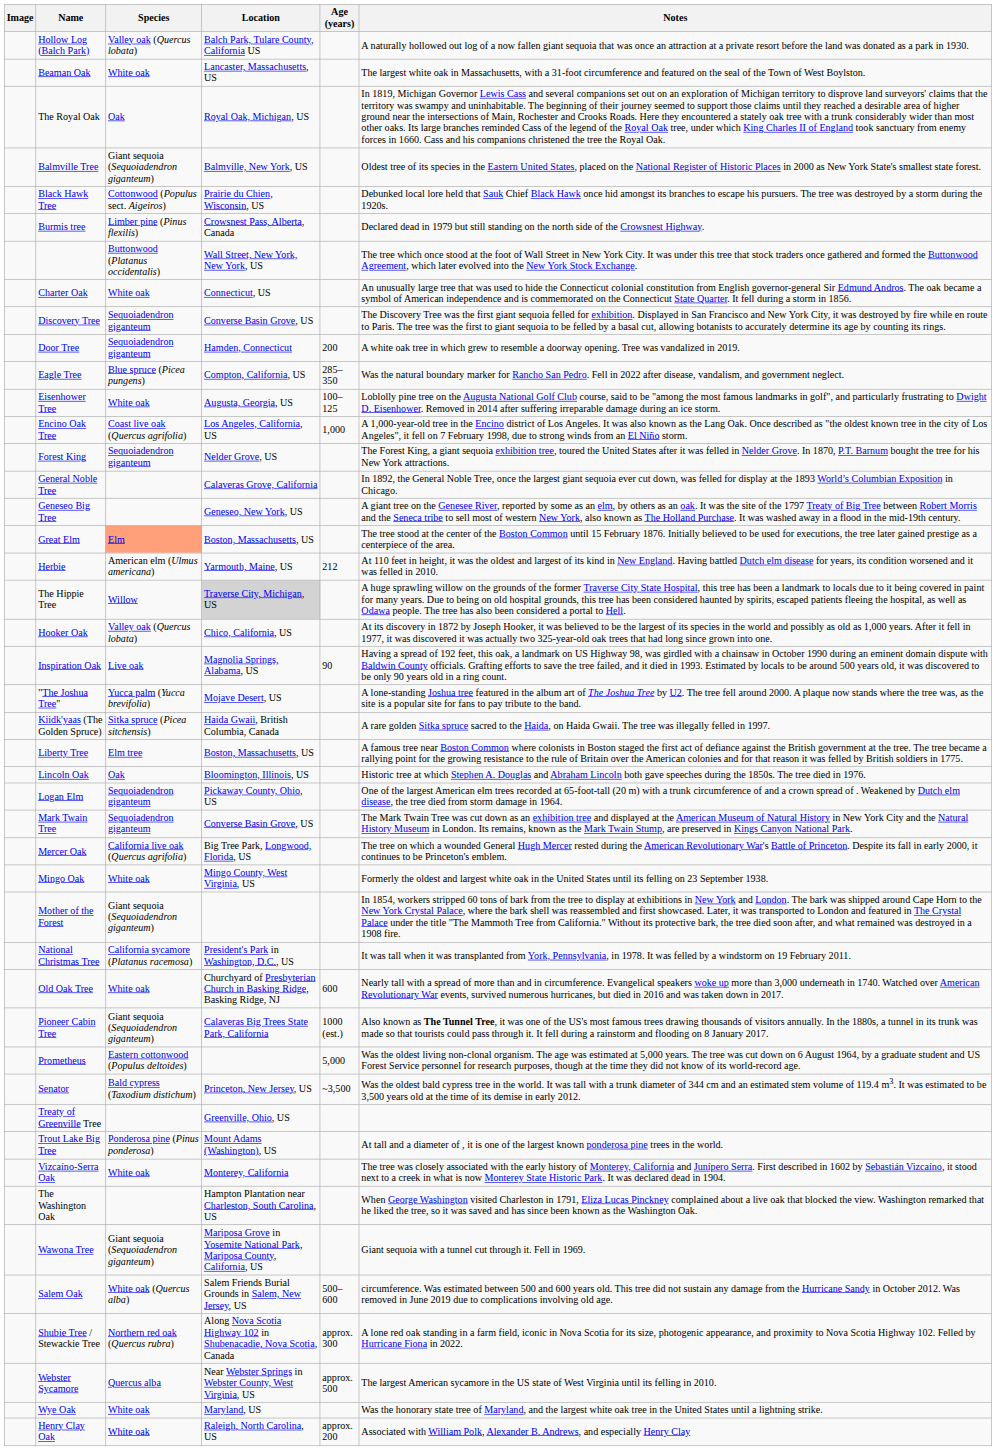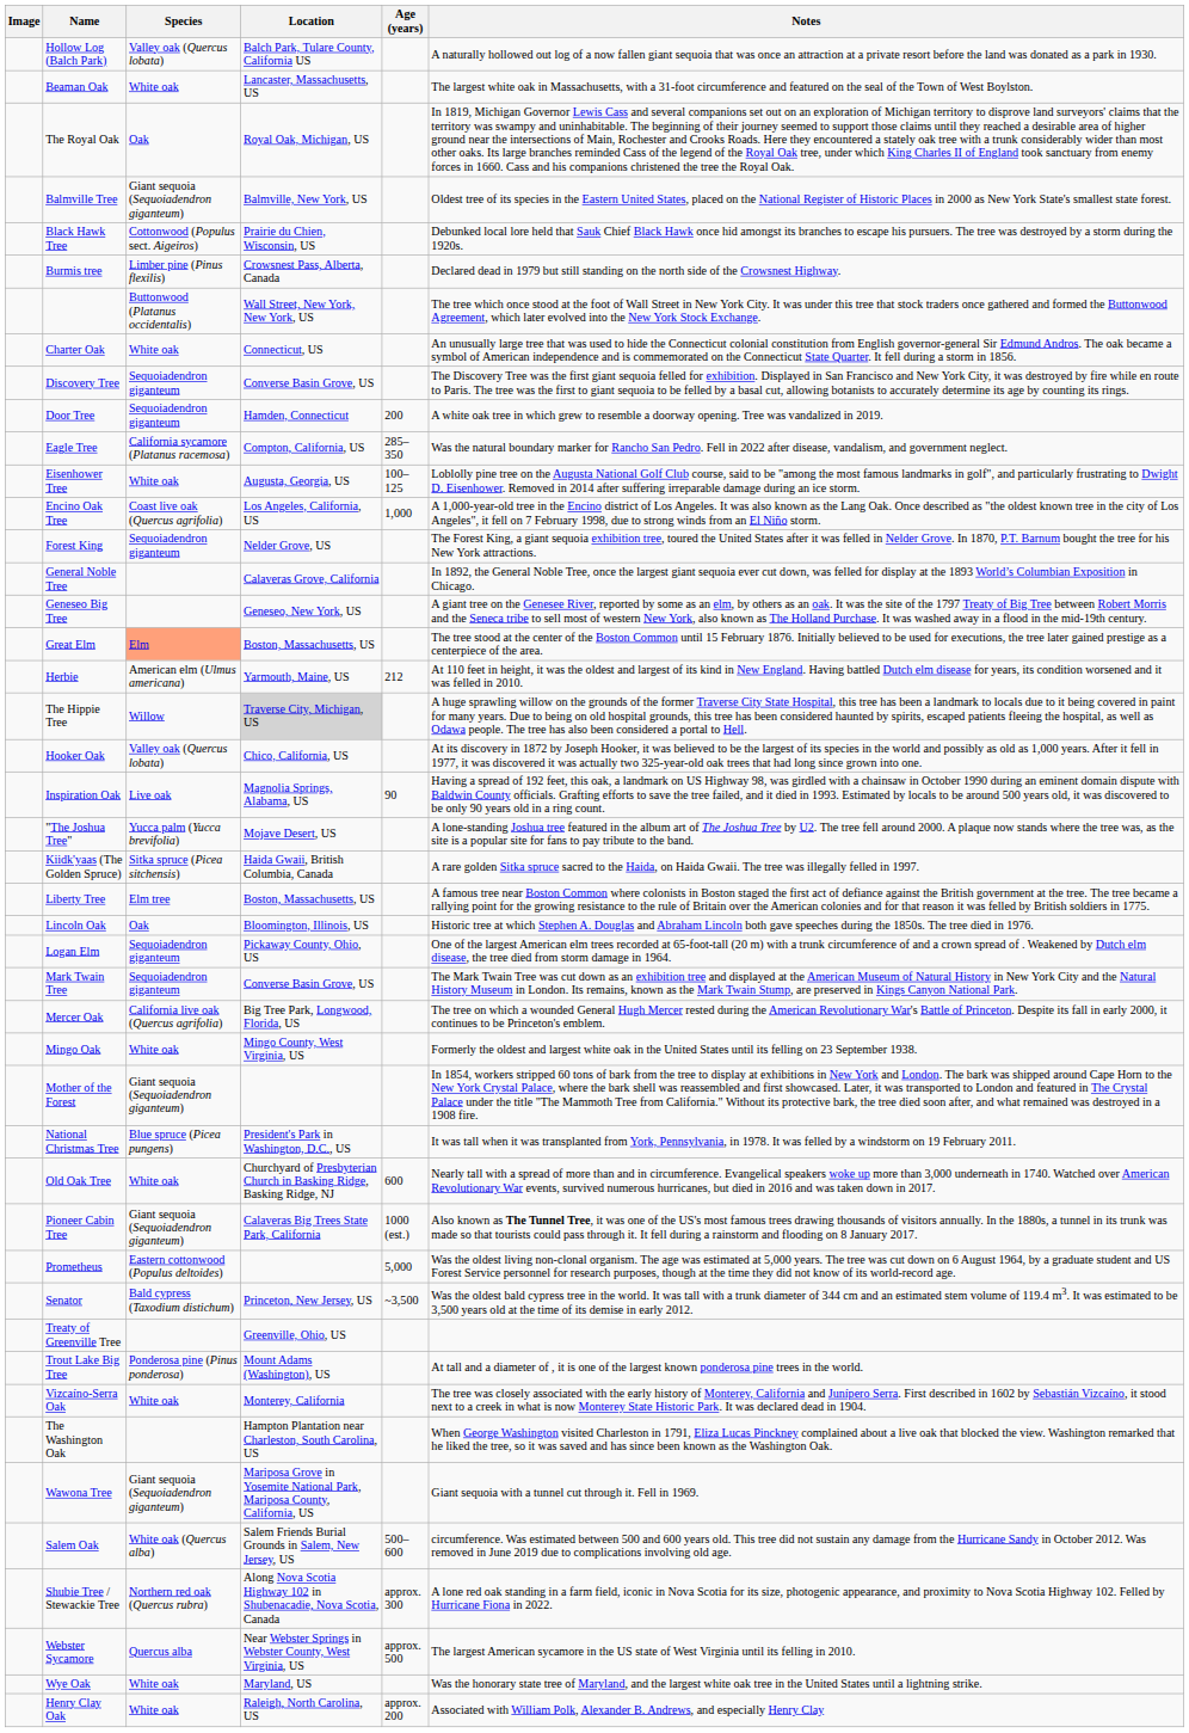 <table class="wikitable">
 <tr>
 <th>Image</th>
 <th>Name</th>
 <th>Species</th>
 <th>Location</th>
 <th>Age (years)</th>
 <th>Notes</th>
 </tr>
 <tr>
 <td></td>
 <td><a href='#'>Hollow Log (Balch Park)</a></td>
 <td><a href='#'>Valley oak</a> (<em>Quercus lobata</em>)</td>
 <td><a href='#'>Balch Park, Tulare County, California</a> US<br><small></small></td>
 <td></td>
 <td>A naturally hollowed out log of a now fallen giant sequoia that was once an attraction at a private resort before the land was donated as a park in 1930.</td>
 </tr>
 <tr>
 <td></td>
 <td><a href='#'>Beaman Oak</a></td>
 <td><a href='#'>White oak</a></td>
 <td><a href='#'>Lancaster, Massachusetts</a>, US</td>
 <td></td>
 <td>The largest white oak in Massachusetts, with a 31-foot circumference and featured on the seal of the Town of West Boylston.</td>
 </tr>
 <tr>
 <td></td>
 <td>The Royal Oak</td>
 <td><a href='#'>Oak</a></td>
 <td><a href='#'>Royal Oak, Michigan</a>, US</td>
 <td></td>
 <td>In 1819, Michigan Governor <a href='#'>Lewis Cass</a> and several companions set out on an exploration of Michigan territory to disprove land surveyors' claims that the territory was swampy and uninhabitable. The beginning of their journey seemed to support those claims until they reached a desirable area of higher ground near the intersections of Main, Rochester and Crooks Roads. Here they encountered a stately oak tree with a trunk considerably wider than most other oaks. Its large branches reminded Cass of the legend of the <a href='#'>Royal Oak</a> tree, under which <a href='#'>King Charles II of England</a> took sanctuary from enemy forces in 1660. Cass and his companions christened the tree the Royal Oak.</td>
 </tr>
 <tr>
 <td></td>
 <td><a href='#'>Balmville Tree</a></td>
 <td>Giant sequoia (<em>Sequoiadendron giganteum</em>)</td>
 <td><a href='#'>Balmville, New York</a>, US</td>
 <td></td>
 <td>Oldest tree of its species in the <a href='#'>Eastern United States</a>, placed on the <a href='#'>National Register of Historic Places</a> in 2000 as New York State's smallest state forest.</td>
 </tr>
 <tr>
 <td></td>
 <td><a href='#'>Black Hawk Tree</a></td>
 <td><a href='#'>Cottonwood</a> (<em>Populus</em> sect. <em>Aigeiros</em>)</td>
 <td><a href='#'>Prairie du Chien, Wisconsin</a>, US</td>
 <td></td>
 <td>Debunked local lore held that <a href='#'>Sauk</a> Chief <a href='#'>Black Hawk</a> once hid amongst its branches to escape his pursuers. The tree was destroyed by a storm during the 1920s.</td>
 </tr>
 <tr>
 <td></td>
 <td><a href='#'>Burmis tree</a></td>
 <td><a href='#'>Limber pine</a> (<em>Pinus flexilis</em>)</td>
 <td><a href='#'>Crowsnest Pass, Alberta</a>, Canada</td>
 <td></td>
 <td>Declared dead in 1979 but still standing on the north side of the <a href='#'>Crowsnest Highway</a>.</td>
 </tr>
 <tr>
 <td></td>
 <td></td>
 <td><a href='#'>Buttonwood</a> (<em>Platanus occidentalis</em>)</td>
 <td><a href='#'>Wall Street, New York, New York</a>, US</td>
 <td></td>
 <td>The tree which once stood at the foot of Wall Street in New York City. It was under this tree that stock traders once gathered and formed the <a href='#'>Buttonwood Agreement</a>, which later evolved into the <a href='#'>New York Stock Exchange</a>.</td>
 </tr>
 <tr>
 <td></td>
 <td><a href='#'>Charter Oak</a></td>
 <td><a href='#'>White oak</a></td>
 <td><a href='#'>Connecticut</a>, US </td>
 <td></td>
 <td>An unusually large tree that was used to hide the Connecticut colonial constitution from English governor-general Sir <a href='#'>Edmund Andros</a>. The oak became a symbol of American independence and is commemorated on the Connecticut <a href='#'>State Quarter</a>. It fell during a storm in 1856.</td>
 </tr>
 <tr>
 <td></td>
 <td><a href='#'>Discovery Tree</a></td>
 <td><a href='#'>Sequoiadendron giganteum</a></td>
 <td><a href='#'>Converse Basin Grove</a>, US</td>
 <td></td>
 <td>The Discovery Tree was the first giant sequoia felled for <a href='#'>exhibition</a>. Displayed in San Francisco and New York City, it was destroyed by fire while en route to Paris. The tree was the first to giant sequoia to be felled by a basal cut, allowing botanists to accurately determine its age by counting its rings.</td>
 </tr>
 <tr>
 <td></td>
 <td><a href='#'>Door Tree</a></td>
 <td><a href='#'>Sequoiadendron giganteum</a></td>
 <td><a href='#'>Hamden, Connecticut</a> <br><small> </small></td>
 <td>200</td>
 <td>A white oak tree in which grew to resemble a doorway opening. Tree was vandalized in 2019.</td>
 </tr>
 <tr>
 <td></td>
 <td><a href='#'>Eagle Tree</a></td>
-<td><a href='#'>Blue spruce</a> (<em>Picea pungens</em>)</td>
+<td><a href='#'>California sycamore</a> (<em>Platanus racemosa</em>)</td>
 <td><a href='#'>Compton, California</a>, US</td>
 <td>285–350</td>
 <td>Was the natural boundary marker for <a href='#'>Rancho San Pedro</a>. Fell in 2022 after disease, vandalism, and government neglect.</td>
 </tr>
 <tr>
 <td></td>
 <td><a href='#'>Eisenhower Tree</a></td>
 <td><a href='#'>White oak</a></td>
 <td><a href='#'>Augusta, Georgia</a>, US</td>
 <td>100–125</td>
 <td>Loblolly pine tree on the <a href='#'>Augusta National Golf Club</a> course, said to be "among the most famous landmarks in golf", and particularly frustrating to <a href='#'>Dwight D. Eisenhower</a>. Removed in 2014 after suffering irreparable damage during an ice storm.</td>
 </tr>
 <tr>
 <td></td>
 <td><a href='#'>Encino Oak Tree</a></td>
 <td><a href='#'>Coast live oak</a> (<em>Quercus agrifolia</em>)</td>
 <td><a href='#'>Los Angeles, California</a>, US</td>
 <td>1,000</td>
 <td>A 1,000-year-old tree in the <a href='#'>Encino</a> district of Los Angeles. It was also known as the Lang Oak. Once described as "the oldest known tree in the city of Los Angeles", it fell on 7 February 1998, due to strong winds from an <a href='#'>El Niño</a> storm.</td>
 </tr>
 <tr>
 <td></td>
 <td><a href='#'>Forest King</a></td>
 <td><a href='#'>Sequoiadendron giganteum</a></td>
 <td><a href='#'>Nelder Grove</a>, US</td>
 <td></td>
 <td>The Forest King, a giant sequoia <a href='#'>exhibition tree</a>, toured the United States after it was felled in <a href='#'>Nelder Grove</a>. In 1870, <a href='#'>P.T. Barnum</a> bought the tree for his New York attractions.</td>
 </tr>
 <tr>
 <td></td>
 <td><a href='#'>General Noble Tree</a></td>
 <td></td>
 <td><a href='#'>Calaveras Grove, California</a> <br><small> </small></td>
 <td></td>
 <td>In 1892, the General Noble Tree, once the largest giant sequoia ever cut down, was felled for display at the 1893 <a href='#'>World’s Columbian Exposition</a> in Chicago.</td>
 </tr>
 <tr>
 <td></td>
 <td><a href='#'>Geneseo Big Tree</a></td>
 <td></td>
 <td><a href='#'>Geneseo, New York</a>, US</td>
 <td></td>
 <td>A giant tree on the <a href='#'>Genesee River</a>, reported by some as an <a href='#'>elm</a>, by others as an <a href='#'>oak</a>. It was the site of the 1797 <a href='#'>Treaty of Big Tree</a> between <a href='#'>Robert Morris</a> and the <a href='#'>Seneca tribe</a> to sell most of western <a href='#'>New York</a>, also known as <a href='#'>The Holland Purchase</a>. It was washed away in a flood in the mid-19th century.</td>
 </tr>
 <tr>
 <td></td>
 <td><a href='#'>Great Elm</a></td>
 <td style="background: lightsalmon;"><a href='#'>Elm</a></td>
 <td><a href='#'>Boston, Massachusetts</a>, US</td>
 <td></td>
 <td>The tree stood at the center of the <a href='#'>Boston Common</a> until 15 February 1876. Initially believed to be used for executions, the tree later gained prestige as a centerpiece of the area.</td>
 </tr>
 <tr>
 <td></td>
 <td><a href='#'>Herbie</a></td>
 <td>American elm (<em>Ulmus americana</em>)</td>
 <td><a href='#'>Yarmouth, Maine</a>, US</td>
 <td>212</td>
 <td>At 110 feet in height, it was the oldest and largest of its kind in <a href='#'>New England</a>. Having battled <a href='#'>Dutch elm disease</a> for years, its condition worsened and it was felled in 2010.</td>
 </tr>
 <tr>
 <td></td>
 <td>The Hippie Tree</td>
 <td><a href='#'>Willow</a></td>
 <td style="background: lightgrey;"><a href='#'>Traverse City, Michigan</a>, US</td>
 <td></td>
 <td>A huge sprawling willow on the grounds of the former <a href='#'>Traverse City State Hospital</a>, this tree has been a landmark to locals due to it being covered in paint for many years. Due to being on old hospital grounds, this tree has been considered haunted by spirits, escaped patients fleeing the hospital, as well as <a href='#'>Odawa</a> people. The tree has also been considered a portal to <a href='#'>Hell</a>.</td>
 </tr>
 <tr>
 <td></td>
 <td><a href='#'>Hooker Oak</a></td>
 <td><a href='#'>Valley oak</a> (<em>Quercus lobata</em>)</td>
 <td><a href='#'>Chico, California</a>, US</td>
 <td></td>
 <td>At its discovery in 1872 by Joseph Hooker, it was believed to be the largest of its species in the world and possibly as old as 1,000 years. After it fell in 1977, it was discovered it was actually two 325-year-old oak trees that had long since grown into one.</td>
 </tr>
 <tr>
 <td></td>
 <td><a href='#'>Inspiration Oak</a></td>
 <td><a href='#'>Live oak</a></td>
 <td><a href='#'>Magnolia Springs, Alabama</a>, US</td>
 <td>90</td>
 <td>Having a spread of 192 feet, this oak, a landmark on US Highway 98, was girdled with a chainsaw in October 1990 during an eminent domain dispute with <a href='#'>Baldwin County</a> officials. Grafting efforts to save the tree failed, and it died in 1993. Estimated by locals to be around 500 years old, it was discovered to be only 90 years old in a ring count.</td>
 </tr>
 <tr>
 <td></td>
 <td>"<a href='#'>The Joshua Tree</a>"</td>
 <td><a href='#'>Yucca palm</a> (<em>Yucca brevifolia</em>)</td>
 <td><a href='#'>Mojave Desert</a>, US</td>
 <td></td>
 <td>A lone-standing <a href='#'>Joshua tree</a> featured in the album art of <em><a href='#'>The Joshua Tree</a></em> by <a href='#'>U2</a>. The tree fell around 2000. A plaque now stands where the tree was, as the site is a popular site for fans to pay tribute to the band.</td>
 </tr>
 <tr>
 <td></td>
 <td><a href='#'>Kiidk'yaas</a> (The Golden Spruce)</td>
 <td><a href='#'>Sitka spruce</a> (<em>Picea sitchensis</em>)</td>
 <td><a href='#'>Haida Gwaii</a>, British Columbia, Canada</td>
 <td></td>
 <td>A rare golden <a href='#'>Sitka spruce</a> sacred to the <a href='#'>Haida</a>, on Haida Gwaii. The tree was illegally felled in 1997.</td>
 </tr>
 <tr>
 <td></td>
 <td><a href='#'>Liberty Tree</a></td>
 <td><a href='#'>Elm tree</a></td>
 <td><a href='#'>Boston, Massachusetts</a>, US</td>
 <td></td>
 <td>A famous tree near <a href='#'>Boston Common</a> where colonists in Boston staged the first act of defiance against the British government at the tree. The tree became a rallying point for the growing resistance to the rule of Britain over the American colonies and for that reason it was felled by British soldiers in 1775.</td>
 </tr>
 <tr>
 <td></td>
 <td><a href='#'>Lincoln Oak</a></td>
 <td><a href='#'>Oak</a></td>
 <td><a href='#'>Bloomington, Illinois</a>, US</td>
 <td></td>
 <td>Historic tree at which <a href='#'>Stephen A. Douglas</a> and <a href='#'>Abraham Lincoln</a> both gave speeches during the 1850s. The tree died in 1976.</td>
 </tr>
 <tr>
 <td></td>
 <td><a href='#'>Logan Elm</a></td>
 <td><a href='#'>Sequoiadendron giganteum</a></td>
 <td><a href='#'>Pickaway County, Ohio</a>, US</td>
 <td></td>
 <td>One of the largest American elm trees recorded at 65-foot-tall (20 m) with a trunk circumference of  and a crown spread of . Weakened by <a href='#'>Dutch elm disease</a>, the tree died from storm damage in 1964.</td>
 </tr>
 <tr>
 <td></td>
 <td><a href='#'>Mark Twain Tree</a></td>
 <td><a href='#'>Sequoiadendron giganteum</a></td>
 <td><a href='#'>Converse Basin Grove</a>, US</td>
 <td></td>
 <td>The Mark Twain Tree was cut down as an <a href='#'>exhibition tree</a> and displayed at the <a href='#'>American Museum of Natural History</a> in New York City and the <a href='#'>Natural History Museum</a> in London. Its remains, known as the <a href='#'>Mark Twain Stump</a>, are preserved in <a href='#'>Kings Canyon National Park</a>.</td>
 </tr>
 <tr>
 <td></td>
 <td><a href='#'>Mercer Oak</a></td>
 <td><a href='#'>California live oak</a> (<em>Quercus agrifolia</em>)</td>
 <td>Big Tree Park, <a href='#'>Longwood, Florida</a>, US</td>
 <td></td>
 <td>The tree on which a wounded General <a href='#'>Hugh Mercer</a> rested during the <a href='#'>American Revolutionary War</a>'s <a href='#'>Battle of Princeton</a>. Despite its fall in early 2000, it continues to be Princeton's emblem.</td>
 </tr>
 <tr>
 <td></td>
 <td><a href='#'>Mingo Oak</a></td>
 <td><a href='#'>White oak</a></td>
 <td><a href='#'>Mingo County, West Virginia</a>, US</td>
 <td></td>
 <td>Formerly the oldest and largest white oak in the United States until its felling on 23 September 1938.</td>
 </tr>
 <tr>
 <td></td>
 <td><a href='#'>Mother of the Forest</a></td>
 <td>Giant sequoia (<em>Sequoiadendron giganteum</em>)</td>
 <td></td>
 <td></td>
 <td>In 1854, workers stripped 60 tons of bark from the tree to display at exhibitions in <a href='#'>New York</a> and <a href='#'>London</a>. The bark was shipped around Cape Horn to the <a href='#'>New York Crystal Palace</a>, where the bark shell was reassembled and first showcased. Later, it was transported to London and featured in <a href='#'>The Crystal Palace</a> under the title "The Mammoth Tree from California." Without its protective bark, the tree died soon after, and what remained was destroyed in a 1908 fire.</td>
 </tr>
 <tr>
 <td></td>
 <td><a href='#'>National Christmas Tree</a></td>
-<td><a href='#'>California sycamore</a> (<em>Platanus racemosa</em>)</td>
+<td><a href='#'>Blue spruce</a> (<em>Picea pungens</em>)</td>
 <td><a href='#'>President's Park</a> in <a href='#'>Washington, D.C.</a>, US</td>
 <td></td>
 <td>It was  tall when it was transplanted from <a href='#'>York, Pennsylvania</a>, in 1978. It was felled by a windstorm on 19 February 2011.</td>
 </tr>
 <tr>
 <td></td>
 <td><a href='#'>Old Oak Tree</a></td>
 <td><a href='#'>White oak</a></td>
 <td>Churchyard of <a href='#'>Presbyterian Church in Basking Ridge</a>, Basking Ridge, NJ</td>
 <td>600</td>
 <td>Nearly  tall with a spread of more than  and  in circumference. Evangelical speakers <a href='#'>woke up</a> more than 3,000 underneath in 1740. Watched over <a href='#'>American Revolutionary War</a> events, survived numerous hurricanes, but died in 2016 and was taken down in 2017.</td>
 </tr>
 <tr>
 <td></td>
 <td><a href='#'>Pioneer Cabin Tree</a></td>
 <td>Giant sequoia (<em>Sequoiadendron giganteum</em>)</td>
 <td><a href='#'>Calaveras Big Trees State Park, California</a></td>
 <td>1000 (est.)</td>
 <td>Also known as <strong>The Tunnel Tree</strong>, it was one of the US's most famous trees drawing thousands of visitors annually. In the 1880s, a tunnel in its trunk was made so that tourists could pass through it. It fell during a rainstorm and flooding on 8 January 2017.</td>
 </tr>
 <tr>
 <td></td>
 <td><a href='#'>Prometheus</a></td>
 <td><a href='#'>Eastern cottonwood</a> (<em>Populus deltoides</em>)</td>
 <td></td>
 <td>5,000</td>
 <td>Was the oldest living non-clonal organism. The age was estimated at 5,000 years. The tree was cut down on 6 August 1964, by a graduate student and US Forest Service personnel for research purposes, though at the time they did not know of its world-record age.</td>
 </tr>
 <tr>
 <td></td>
 <td><a href='#'>Senator</a></td>
 <td><a href='#'>Bald cypress</a> (<em>Taxodium distichum</em>)</td>
 <td><a href='#'>Princeton, New Jersey</a>, US</td>
 <td>~3,500</td>
 <td>Was the oldest bald cypress tree in the world. It was  tall with a trunk diameter of 344 cm and an estimated stem volume of 119.4 m<sup>3</sup>. It was estimated to be 3,500 years old at the time of its demise in early 2012.</td>
 </tr>
 <tr>
 <td></td>
 <td><a href='#'>Treaty of Greenville</a> Tree</td>
 <td></td>
 <td><a href='#'>Greenville, Ohio</a>, US</td>
 <td></td>
 <td></td>
 </tr>
 <tr>
 <td></td>
 <td><a href='#'>Trout Lake Big Tree</a></td>
 <td><a href='#'>Ponderosa pine</a> (<em>Pinus ponderosa</em>)</td>
 <td><a href='#'>Mount Adams (Washington)</a>, US </td>
 <td></td>
 <td>At  tall and a diameter of , it is one of the largest known <a href='#'>ponderosa pine</a> trees in the world.</td>
 </tr>
 <tr>
 <td></td>
 <td><a href='#'>Vizcaíno-Serra Oak</a></td>
 <td><a href='#'>White oak</a></td>
 <td><a href='#'>Monterey, California</a></td>
 <td></td>
 <td>The tree was closely associated with the early history of <a href='#'>Monterey, California</a> and <a href='#'>Junípero Serra</a>. First described in 1602 by <a href='#'>Sebastián Vizcaíno</a>, it stood next to a creek in what is now <a href='#'>Monterey State Historic Park</a>. It was declared dead in 1904.</td>
 </tr>
 <tr>
 <td></td>
 <td>The Washington Oak</td>
 <td></td>
 <td>Hampton Plantation near <a href='#'>Charleston, South Carolina</a>, US</td>
 <td></td>
 <td>When <a href='#'>George Washington</a> visited Charleston in 1791, <a href='#'>Eliza Lucas Pinckney</a> complained about a live oak that blocked the view. Washington remarked that he liked the tree, so it was saved and has since been known as the Washington Oak.</td>
 </tr>
 <tr>
 <td></td>
 <td><a href='#'>Wawona Tree</a></td>
 <td>Giant sequoia (<em>Sequoiadendron giganteum</em>)</td>
 <td><a href='#'>Mariposa Grove</a> in <a href='#'>Yosemite National Park</a>, <a href='#'>Mariposa County</a>, <a href='#'>California</a>, US</td>
 <td></td>
 <td>Giant sequoia with a tunnel cut through it. Fell in 1969.</td>
 </tr>
 <tr>
 <td></td>
 <td><a href='#'>Salem Oak</a></td>
 <td><a href='#'>White oak</a> (<em>Quercus alba</em>)</td>
 <td>Salem Friends Burial Grounds in <a href='#'>Salem, New Jersey</a>, US</td>
 <td>500–600</td>
 <td> circumference. Was estimated between 500 and 600 years old. This tree did not sustain any damage from the <a href='#'>Hurricane Sandy</a> in October 2012. Was removed in June 2019 due to complications involving old age.</td>
 </tr>
 <tr>
 <td></td>
 <td><a href='#'>Shubie Tree</a> / Stewackie Tree</td>
 <td><a href='#'>Northern red oak</a> (<em>Quercus rubra</em>)</td>
 <td>Along <a href='#'>Nova Scotia Highway 102</a> in <a href='#'>Shubenacadie, Nova Scotia</a>, Canada</td>
 <td>approx. 300</td>
 <td>A lone red oak standing in a farm field, iconic in Nova Scotia for its size, photogenic appearance, and proximity to Nova Scotia Highway 102. Felled by <a href='#'>Hurricane Fiona</a> in 2022.</td>
 </tr>
 <tr>
 <td></td>
 <td><a href='#'>Webster Sycamore</a></td>
 <td><a href='#'>Quercus alba</a></td>
 <td>Near <a href='#'>Webster Springs</a> in <a href='#'>Webster County, West Virginia</a>, US</td>
 <td>approx. 500</td>
 <td>The largest American sycamore in the US state of West Virginia until its felling in 2010.</td>
 </tr>
 <tr>
 <td></td>
 <td><a href='#'>Wye Oak</a></td>
 <td><a href='#'>White oak</a></td>
 <td><a href='#'>Maryland</a>, US</td>
 <td></td>
 <td>Was the honorary state tree of <a href='#'>Maryland</a>, and the largest white oak tree in the United States until a lightning strike.</td>
 </tr>
 <tr>
 <td></td>
 <td><a href='#'>Henry Clay Oak</a></td>
 <td><a href='#'>White oak</a></td>
 <td><a href='#'>Raleigh, North Carolina</a>, US</td>
 <td>approx. 200</td>
 <td>Associated with <a href='#'>William Polk</a>, <a href='#'>Alexander B. Andrews</a>, and especially <a href='#'>Henry Clay</a></td>
 </tr>
 </table>
